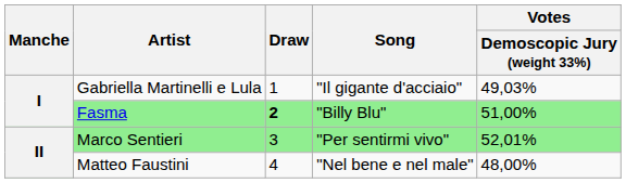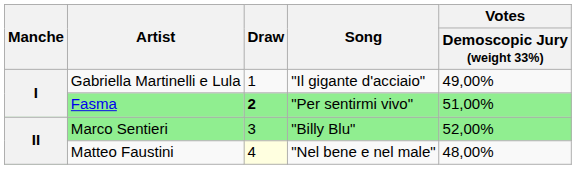 <table class="wikitable sortable">
 <tr>
 <th rowspan="2">Manche</th>
 <th rowspan="2">Artist</th>
 <th rowspan="2">Draw</th>
 <th rowspan="2">Song</th>
 <th>Votes</th>
 </tr>
 <tr>
 <th>Demoscopic Jury<br><small>(weight 33%)</small></th>
 </tr>
 <tr>
 <th rowspan="2">I</th>
 <td>Gabriella Martinelli e Lula</td>
 <td>1</td>
 <td>"Il gigante d'acciaio"</td>
-<td>49,03%</td>
+<td>49,00%</td>
 </tr>
 <tr style="background:#90EE90">
 <td><a href='#'>Fasma</a></td>
 <td><strong>2</strong></td>
-<td>"Billy Blu"</td>
+<td>"Per sentirmi vivo"</td>
 <td>51,00%</td>
 </tr>
 <tr style="background:#90EE90">
 <th rowspan="2">II</th>
 <td>Marco Sentieri</td>
 <td>3</td>
-<td>"Per sentirmi vivo"</td>
-<td>52,01%</td>
+<td>"Billy Blu"</td>
+<td>52,00%</td>
 </tr>
 <tr>
 <td>Matteo Faustini</td>
-<td>4</td>
+<td style="background: lightyellow;">4</td>
 <td>"Nel bene e nel male"</td>
 <td>48,00%</td>
 </tr>
 </table>
